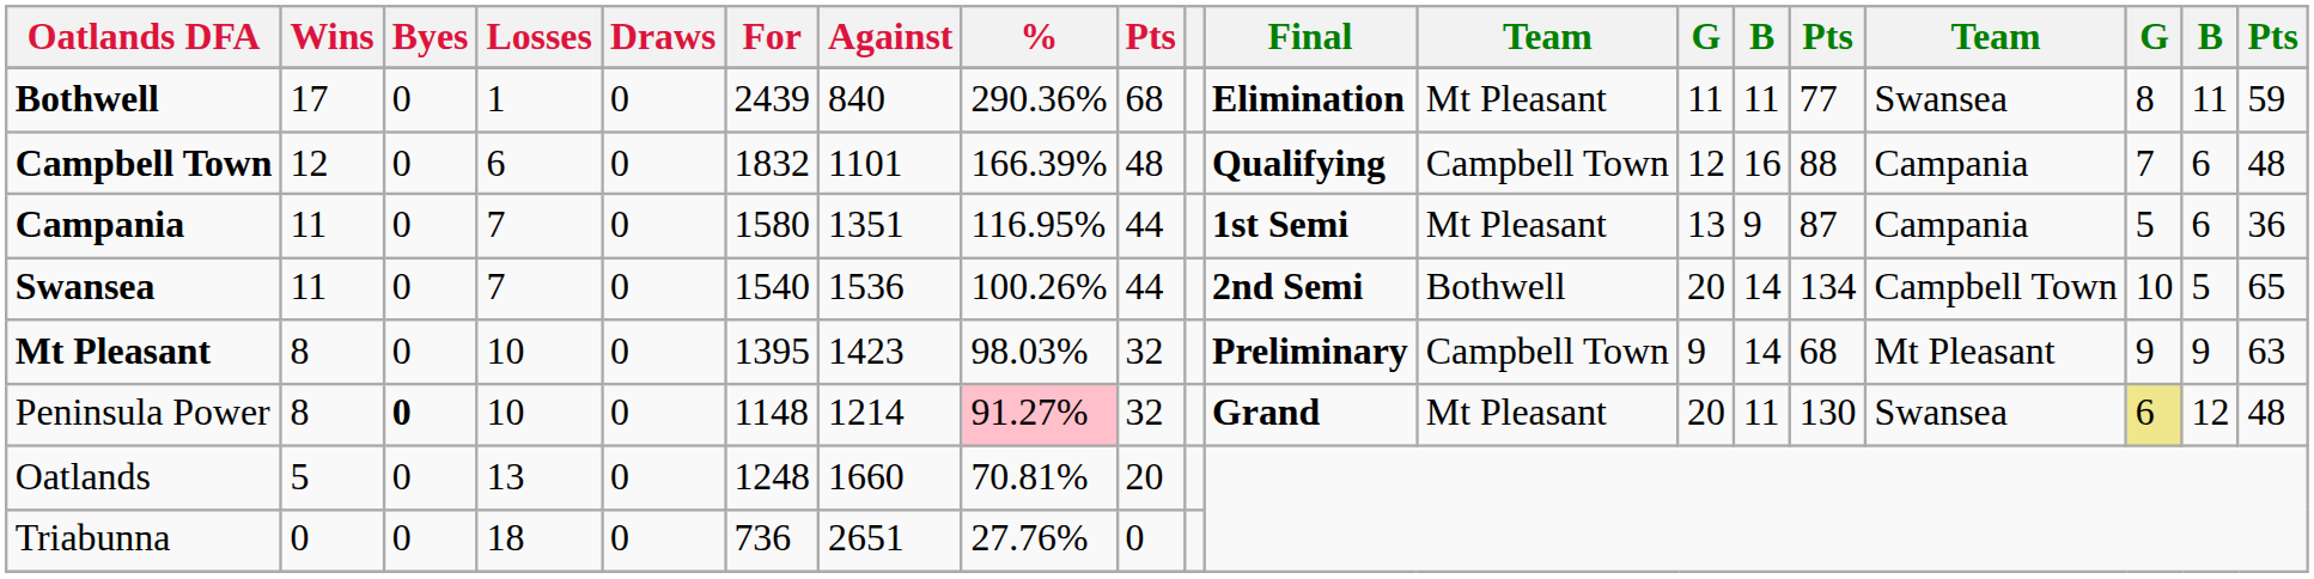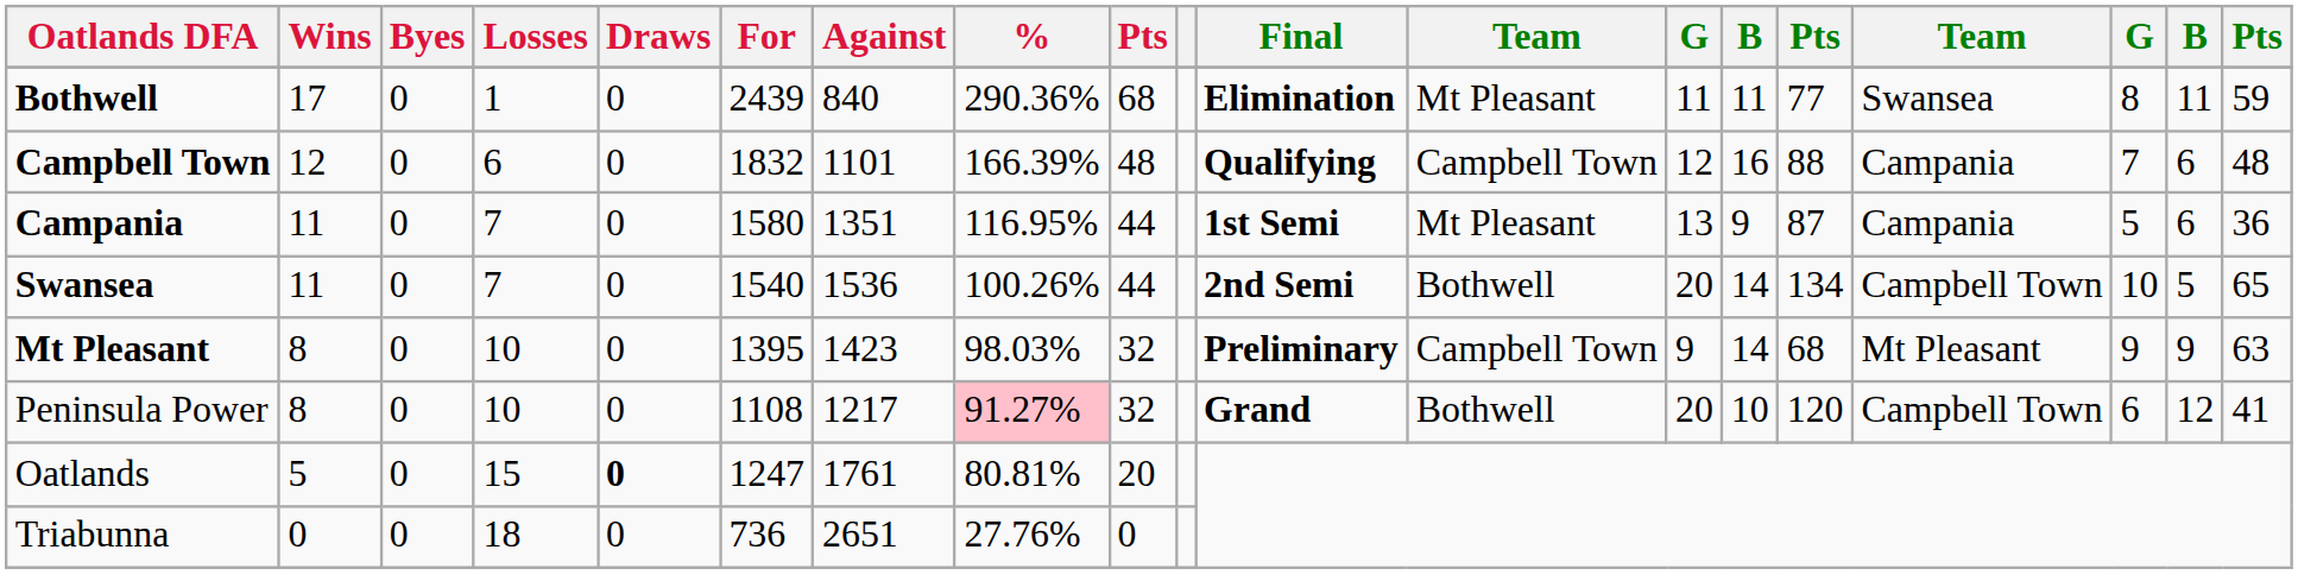 <table style="font-size: 85%; text-align: left;" class="wikitable">
 <tr>
 <th style="color:crimson">Oatlands DFA</th>
 <th style="color:crimson">Wins</th>
 <th style="color:crimson">Byes</th>
 <th style="color:crimson">Losses</th>
 <th style="color:crimson">Draws</th>
 <th style="color:crimson">For</th>
 <th style="color:crimson">Against</th>
 <th style="color:crimson">%</th>
 <th style="color:crimson">Pts</th>
 <th></th>
 <th style="color:green">Final</th>
 <th style="color:green">Team</th>
 <th style="color:green">G</th>
 <th style="color:green">B</th>
 <th style="color:green">Pts</th>
 <th style="color:green">Team</th>
 <th style="color:green">G</th>
 <th style="color:green">B</th>
 <th style="color:green">Pts</th>
 </tr>
 <tr>
 </tr>
 <tr>
 </tr>
 <tr>
 <td><strong>	Bothwell	</strong></td>
 <td>17</td>
 <td>0</td>
 <td>1</td>
 <td>0</td>
 <td>2439</td>
 <td>840</td>
 <td>290.36%</td>
 <td>68</td>
 <td></td>
 <td><strong>Elimination</strong></td>
 <td>Mt Pleasant</td>
 <td>11</td>
 <td>11</td>
 <td>77</td>
 <td>Swansea</td>
 <td>8</td>
 <td>11</td>
 <td>59</td>
 </tr>
 <tr>
 <td><strong>	Campbell Town	</strong></td>
 <td>12</td>
 <td>0</td>
 <td>6</td>
 <td>0</td>
 <td>1832</td>
 <td>1101</td>
 <td>166.39%</td>
 <td>48</td>
 <td></td>
 <td><strong>Qualifying</strong></td>
 <td>Campbell Town</td>
 <td>12</td>
 <td>16</td>
 <td>88</td>
 <td>Campania</td>
 <td>7</td>
 <td>6</td>
 <td>48</td>
 </tr>
 <tr>
 <td><strong>	Campania	</strong></td>
 <td>11</td>
 <td>0</td>
 <td>7</td>
 <td>0</td>
 <td>1580</td>
 <td>1351</td>
 <td>116.95%</td>
 <td>44</td>
 <td></td>
 <td><strong>1st Semi</strong></td>
 <td>Mt Pleasant</td>
 <td>13</td>
 <td>9</td>
 <td>87</td>
 <td>Campania</td>
 <td>5</td>
 <td>6</td>
 <td>36</td>
 </tr>
 <tr>
 <td><strong>	Swansea	</strong></td>
 <td>11</td>
 <td>0</td>
 <td>7</td>
 <td>0</td>
 <td>1540</td>
 <td>1536</td>
 <td>100.26%</td>
 <td>44</td>
 <td></td>
 <td><strong>2nd Semi</strong></td>
 <td>Bothwell</td>
 <td>20</td>
 <td>14</td>
 <td>134</td>
 <td>Campbell Town</td>
 <td>10</td>
 <td>5</td>
 <td>65</td>
 </tr>
 <tr>
 <td><strong>	Mt Pleasant	</strong></td>
 <td>8</td>
 <td>0</td>
 <td>10</td>
 <td>0</td>
 <td>1395</td>
 <td>1423</td>
 <td>98.03%</td>
 <td>32</td>
 <td></td>
 <td><strong>Preliminary</strong></td>
 <td>Campbell Town</td>
 <td>9</td>
 <td>14</td>
 <td>68</td>
 <td>Mt Pleasant</td>
 <td>9</td>
 <td>9</td>
 <td>63</td>
 </tr>
 <tr>
 <td>Peninsula Power</td>
 <td>8</td>
-<td><strong>0</strong></td>
+<td>0</td>
 <td>10</td>
 <td>0</td>
-<td>1148</td>
-<td>1214</td>
+<td>1108</td>
+<td>1217</td>
 <td style="background: pink;">91.27%</td>
 <td>32</td>
 <td></td>
 <td><strong>Grand</strong></td>
-<td>Mt Pleasant</td>
+<td>Bothwell</td>
 <td>20</td>
-<td>11</td>
-<td>130</td>
-<td>Swansea</td>
-<td style="background: khaki;">6</td>
+<td>10</td>
+<td>120</td>
+<td>Campbell Town</td>
+<td>6</td>
 <td>12</td>
-<td>48</td>
+<td>41</td>
 </tr>
 <tr>
 <td>Oatlands</td>
 <td>5</td>
 <td>0</td>
-<td>13</td>
-<td>0</td>
-<td>1248</td>
-<td>1660</td>
-<td>70.81%</td>
+<td>15</td>
+<td><strong>0</strong></td>
+<td>1247</td>
+<td>1761</td>
+<td>80.81%</td>
 <td>20</td>
 <td></td>
 </tr>
 <tr>
 <td>Triabunna</td>
 <td>0</td>
 <td>0</td>
 <td>18</td>
 <td>0</td>
 <td>736</td>
 <td>2651</td>
 <td>27.76%</td>
 <td>0</td>
 <td></td>
 </tr>
 <tr>
 </tr>
 </table>
